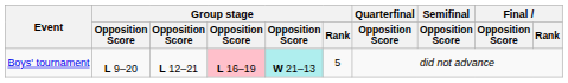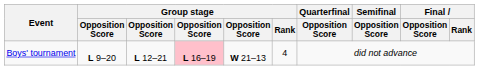 <table class="wikitable" style="font-size:90%">
 <tr>
 <th rowspan=2>Event</th>
 <th colspan=5>Group stage</th>
 <th>Quarterfinal</th>
 <th>Semifinal</th>
 <th colspan=2>Final / </th>
 </tr>
 <tr style="font-size:95%">
 <th>Opposition<br>Score</th>
 <th>Opposition<br>Score</th>
 <th>Opposition<br>Score</th>
 <th>Opposition<br>Score</th>
 <th>Rank</th>
 <th>Opposition<br>Score</th>
 <th>Opposition<br>Score</th>
 <th>Opposition<br>Score</th>
 <th>Rank</th>
 </tr>
 <tr align=center>
 <td align=left><a href='#'>Boys' tournament</a></td>
 <td><br> <strong>L</strong> 9–20</td>
 <td><br> <strong>L</strong> 12–21</td>
 <td style="background: pink;"><br> <strong>L</strong> 16–19</td>
-<td style="background: paleturquoise;"><br> <strong>W</strong> 21–13</td>
-<td>5</td>
+<td><br> <strong>W</strong> 21–13</td>
+<td>4</td>
 <td Colspan=4><em>did not advance</em></td>
 </tr>
 </table>
